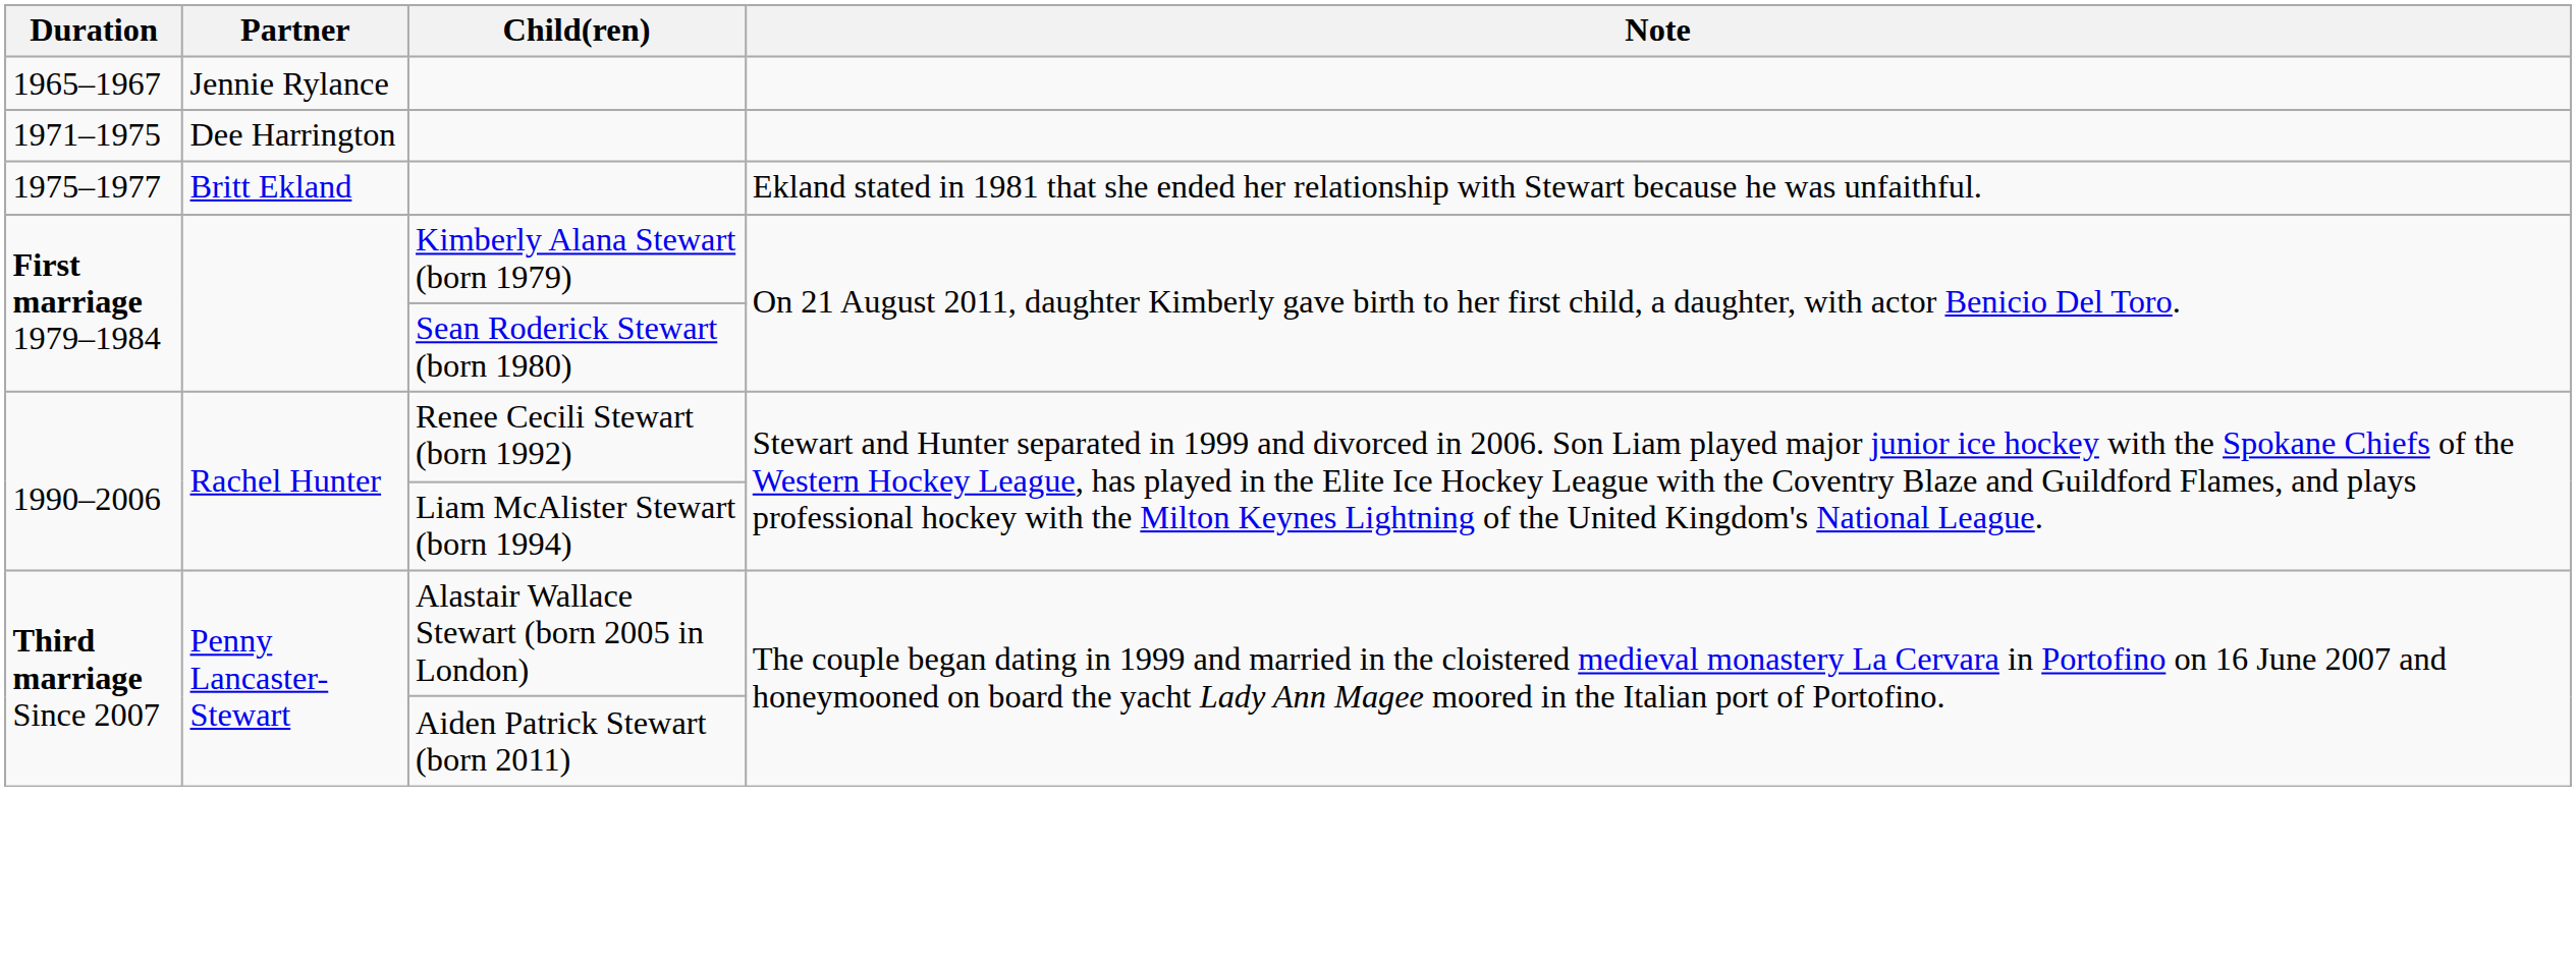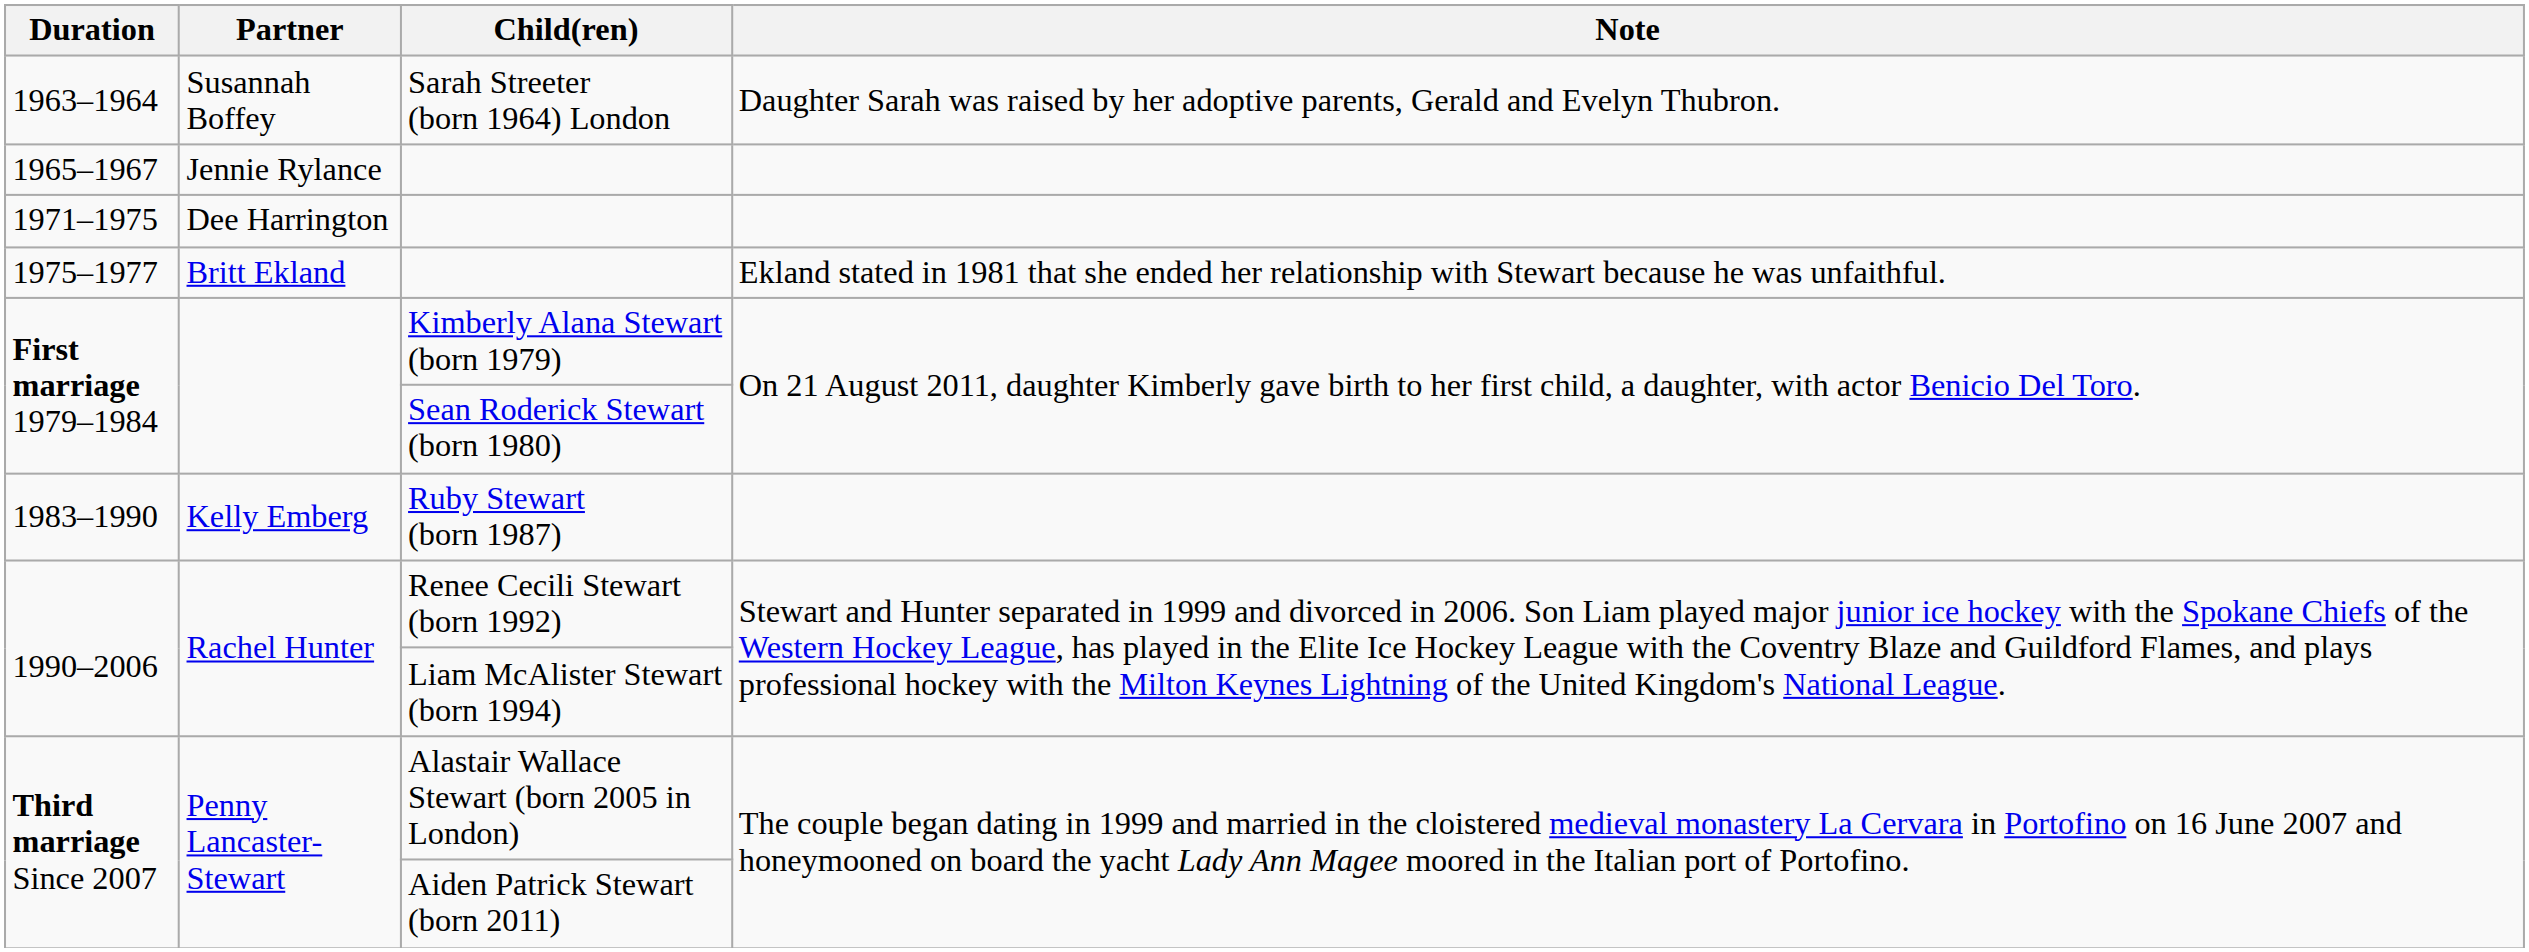 <table class="wikitable">
 <tr>
 <th>Duration</th>
 <th>Partner</th>
 <th>Child(ren)</th>
 <th>Note</th>
+</tr>
+<tr>
+<td>1963–1964</td>
+<td>Susannah Boffey</td>
+<td>Sarah Streeter<br>(born 1964) London</td>
+<td>Daughter Sarah was raised by her adoptive parents, Gerald and Evelyn Thubron.</td>
 </tr>
 <tr>
 <td>1965–1967</td>
 <td>Jennie Rylance</td>
 <td></td>
 <td></td>
 </tr>
 <tr>
 <td>1971–1975</td>
 <td>Dee Harrington</td>
 <td></td>
 <td></td>
 </tr>
 <tr>
 <td>1975–1977</td>
 <td><a href='#'>Britt Ekland</a></td>
 <td></td>
 <td>Ekland stated in 1981 that she ended her relationship with Stewart because he was unfaithful.</td>
 </tr>
 <tr>
 <td rowspan="2"><strong>First marriage</strong><br>1979–1984</td>
 <td rowspan="2"></td>
 <td><a href='#'>Kimberly Alana Stewart</a> (born 1979)</td>
 <td rowspan="2">On 21 August 2011, daughter Kimberly gave birth to her first child, a daughter, with actor <a href='#'>Benicio Del Toro</a>.</td>
 </tr>
 <tr>
 <td><a href='#'>Sean Roderick Stewart</a> (born 1980)</td>
 </tr>
 <tr>
+<td>1983–1990</td>
+<td><a href='#'>Kelly Emberg</a></td>
+<td><a href='#'>Ruby Stewart</a> <br>(born 1987)</td>
+<td></td>
+</tr>
+<tr>
 <td rowspan="2"><br>1990–2006</td>
 <td rowspan="2"><a href='#'>Rachel Hunter</a></td>
 <td>Renee Cecili Stewart <br>(born 1992)</td>
 <td rowspan="2">Stewart and Hunter separated in 1999 and divorced in 2006. Son Liam played major <a href='#'>junior ice hockey</a> with the <a href='#'>Spokane Chiefs</a> of the <a href='#'>Western Hockey League</a>, has played in the Elite Ice Hockey League with the Coventry Blaze and Guildford Flames, and plays professional hockey with the <a href='#'>Milton Keynes Lightning</a> of the United Kingdom's <a href='#'>National League</a>.</td>
 </tr>
 <tr>
 <td>Liam McAlister Stewart (born 1994)</td>
 </tr>
 <tr>
 <td rowspan="2"><strong>Third marriage</strong><br>Since 2007</td>
 <td rowspan="2"><a href='#'>Penny Lancaster-Stewart</a></td>
 <td>Alastair Wallace Stewart (born 2005 in London)</td>
 <td rowspan="2">The couple began dating in 1999 and married in the cloistered <a href='#'>medieval monastery La Cervara</a> in <a href='#'>Portofino</a> on 16 June 2007 and honeymooned on board the yacht <em>Lady Ann Magee</em> moored in the Italian port of Portofino.</td>
 </tr>
 <tr>
 <td>Aiden Patrick Stewart (born 2011)</td>
 </tr>
 </table>
